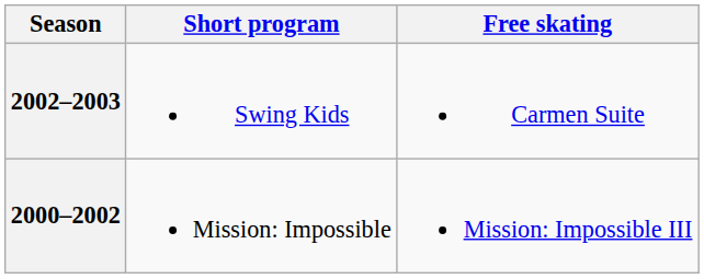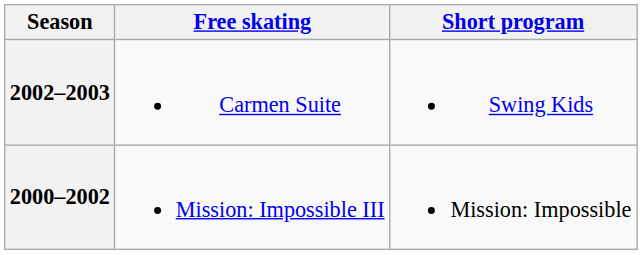 <table class=wikitable style=text-align:center>
 <tr>
 <th>Season</th>
+<th><a href='#'>Free skating</a></th>
 <th><a href='#'>Short program</a></th>
-<th><a href='#'>Free skating</a></th>
 </tr>
 <tr>
 <th>2002–2003 <br> </th>
+<td><br><ul><li><a href='#'>Carmen Suite</a> <br></li></ul></td>
 <td><br><ul><li><a href='#'>Swing Kids</a> <br></li></ul></td>
-<td><br><ul><li><a href='#'>Carmen Suite</a> <br></li></ul></td>
 </tr>
 <tr>
 <th>2000–2002 <br> </th>
+<td><br><ul><li><a href='#'>Mission: Impossible III</a> <br></li></ul></td>
 <td><br><ul><li>Mission: Impossible <br></li></ul></td>
-<td><br><ul><li><a href='#'>Mission: Impossible III</a> <br></li></ul></td>
 </tr>
 </table>
